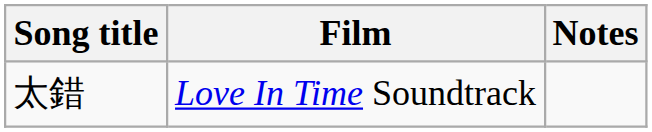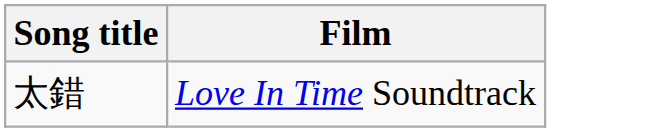 <table class="wikitable">
 <tr>
 <th>Song title</th>
 <th>Film</th>
-<th>Notes</th>
 </tr>
 <tr>
 <td>太錯</td>
 <td><em><a href='#'>Love In Time</a></em> Soundtrack</td>
-<td></td>
 </tr>
 </table>
